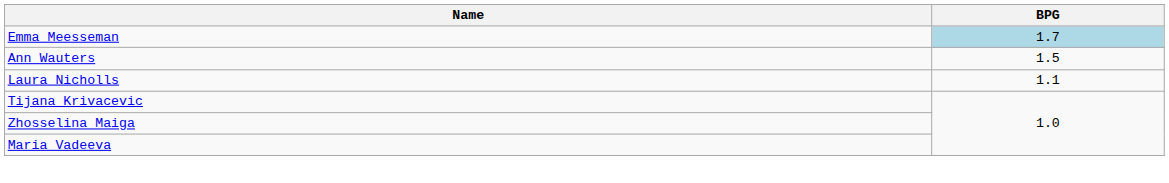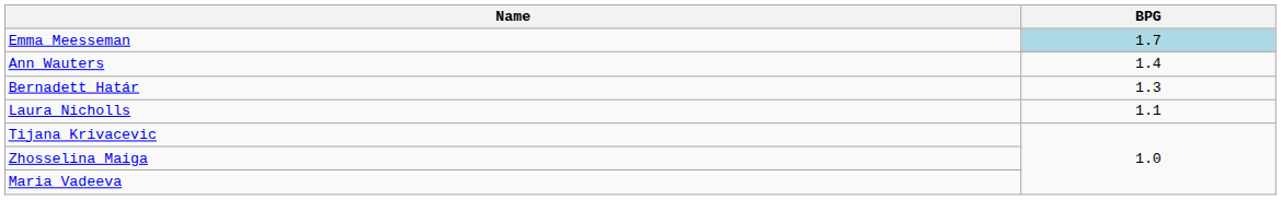 <table class=wikitable width="90%">
 <tr>
 <th width="80%">Name</th>
 <th width="20%">BPG</th>
 </tr>
 <tr>
 <td> <a href='#'>Emma Meesseman</a></td>
 <td align=center style="background: lightblue;">1.7</td>
 </tr>
 <tr>
 <td> <a href='#'>Ann Wauters</a></td>
-<td align=center>1.5</td>
+<td align=center>1.4</td>
+</tr>
+<tr>
+<td> <a href='#'>Bernadett Határ</a></td>
+<td align=center>1.3</td>
 </tr>
 <tr>
 <td> <a href='#'>Laura Nicholls</a></td>
 <td align=center>1.1</td>
 </tr>
 <tr>
 <td> <a href='#'>Tijana Krivacevic</a></td>
 <td align=center rowspan=3>1.0</td>
 </tr>
 <tr>
 <td> <a href='#'>Zhosselina Maiga</a></td>
 </tr>
 <tr>
 <td> <a href='#'>Maria Vadeeva</a></td>
 </tr>
 </table>
